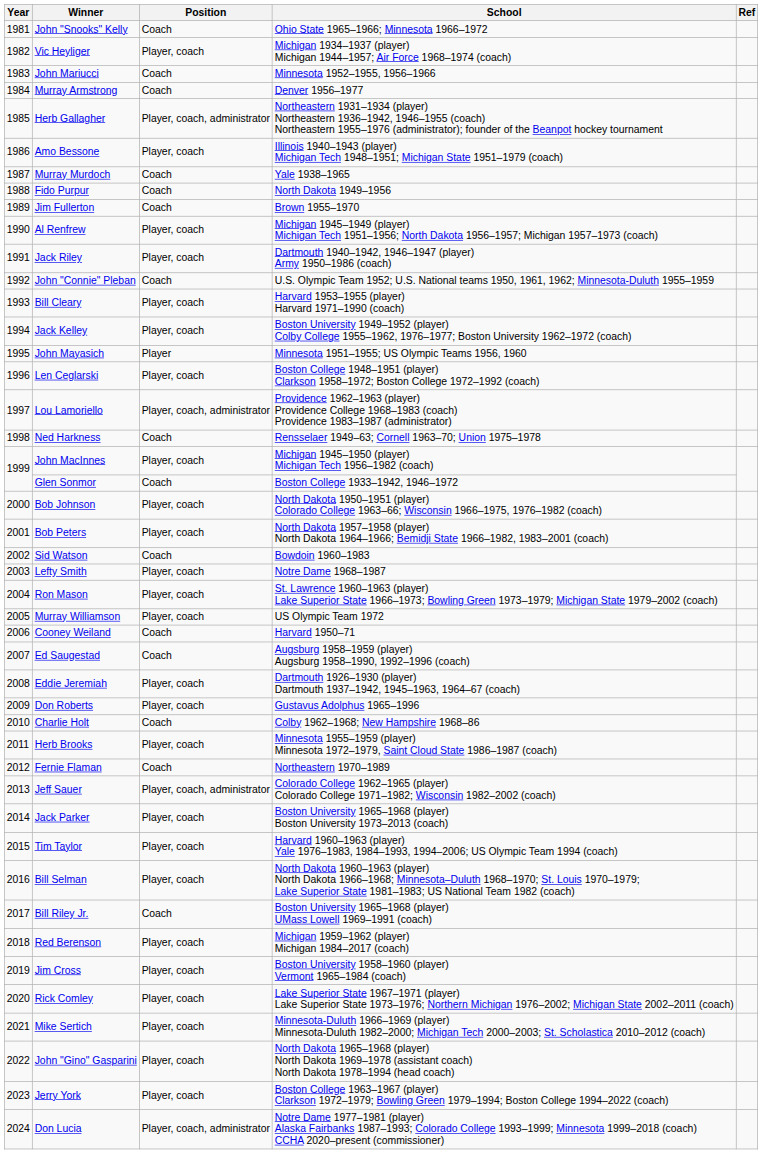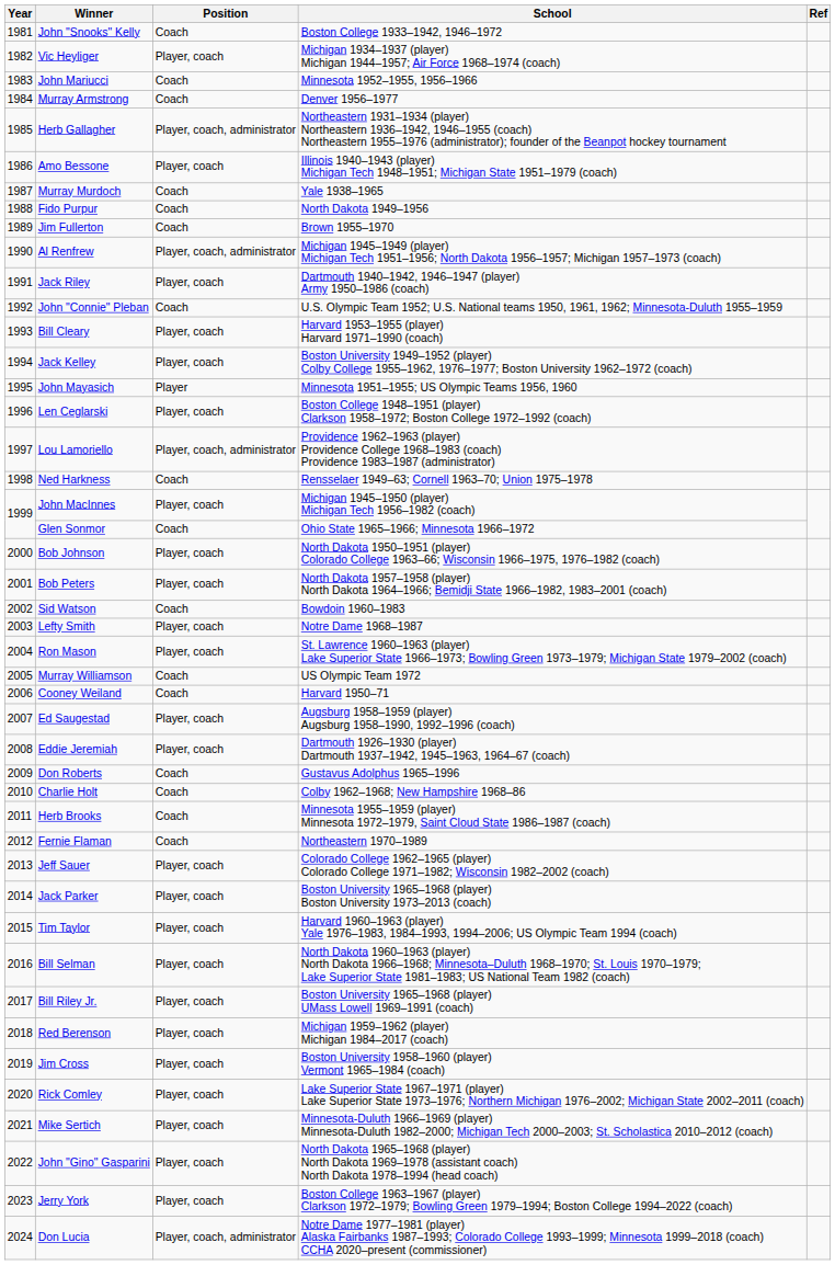 <table class="wikitable sortable">
 <tr>
 <th bgcolor="#e5e5e5">Year</th>
 <th bgcolor="#e5e5e5">Winner</th>
 <th bgcolor="#e5e5e5">Position</th>
 <th bgcolor="#e5e5e5">School</th>
 <th bgcolor="#e5e5e5">Ref</th>
 </tr>
 <tr>
 <td>1981</td>
 <td><a href='#'>John "Snooks" Kelly</a></td>
 <td>Coach</td>
-<td><a href='#'>Ohio State</a> 1965–1966; <a href='#'>Minnesota</a> 1966–1972</td>
+<td><a href='#'>Boston College</a> 1933–1942, 1946–1972</td>
 <td></td>
 </tr>
 <tr>
 <td>1982</td>
 <td><a href='#'>Vic Heyliger</a></td>
 <td>Player, coach</td>
 <td><a href='#'>Michigan</a> 1934–1937 (player)<br>Michigan 1944–1957; <a href='#'>Air Force</a> 1968–1974 (coach)</td>
 <td></td>
 </tr>
 <tr>
 <td>1983</td>
 <td><a href='#'>John Mariucci</a></td>
 <td>Coach</td>
 <td><a href='#'>Minnesota</a> 1952–1955, 1956–1966</td>
 <td></td>
 </tr>
 <tr>
 <td>1984</td>
 <td><a href='#'>Murray Armstrong</a></td>
 <td>Coach</td>
 <td><a href='#'>Denver</a> 1956–1977</td>
 <td></td>
 </tr>
 <tr>
 <td>1985</td>
 <td><a href='#'>Herb Gallagher</a></td>
 <td>Player, coach, administrator</td>
 <td><a href='#'>Northeastern</a> 1931–1934 (player)<br>Northeastern 1936–1942, 1946–1955 (coach)<br>Northeastern 1955–1976 (administrator); founder of the <a href='#'>Beanpot</a> hockey tournament</td>
 <td></td>
 </tr>
 <tr>
 <td>1986</td>
 <td><a href='#'>Amo Bessone</a></td>
 <td>Player, coach</td>
 <td><a href='#'>Illinois</a> 1940–1943 (player)<br><a href='#'>Michigan Tech</a> 1948–1951; <a href='#'>Michigan State</a> 1951–1979 (coach)</td>
 <td></td>
 </tr>
 <tr>
 <td>1987</td>
 <td><a href='#'>Murray Murdoch</a></td>
 <td>Coach</td>
 <td><a href='#'>Yale</a> 1938–1965</td>
 <td></td>
 </tr>
 <tr>
 <td>1988</td>
 <td><a href='#'>Fido Purpur</a></td>
 <td>Coach</td>
 <td><a href='#'>North Dakota</a> 1949–1956</td>
 <td></td>
 </tr>
 <tr>
 <td>1989</td>
 <td><a href='#'>Jim Fullerton</a></td>
 <td>Coach</td>
 <td><a href='#'>Brown</a> 1955–1970</td>
 <td></td>
 </tr>
 <tr>
 <td>1990</td>
 <td><a href='#'>Al Renfrew</a></td>
-<td>Player, coach</td>
+<td>Player, coach, administrator</td>
 <td><a href='#'>Michigan</a> 1945–1949 (player)<br><a href='#'>Michigan Tech</a> 1951–1956; <a href='#'>North Dakota</a> 1956–1957; Michigan 1957–1973 (coach)</td>
 <td></td>
 </tr>
 <tr>
 <td>1991</td>
 <td><a href='#'>Jack Riley</a></td>
 <td>Player, coach</td>
 <td><a href='#'>Dartmouth</a> 1940–1942, 1946–1947 (player)<br><a href='#'>Army</a> 1950–1986 (coach)</td>
 <td></td>
 </tr>
 <tr>
 <td>1992</td>
 <td><a href='#'>John "Connie" Pleban</a></td>
 <td>Coach</td>
 <td>U.S. Olympic Team 1952; U.S. National teams 1950, 1961, 1962; <a href='#'>Minnesota-Duluth</a> 1955–1959</td>
 <td></td>
 </tr>
 <tr>
 <td>1993</td>
 <td><a href='#'>Bill Cleary</a></td>
 <td>Player, coach</td>
 <td><a href='#'>Harvard</a> 1953–1955 (player)<br>Harvard 1971–1990 (coach)</td>
 <td></td>
 </tr>
 <tr>
 <td>1994</td>
 <td><a href='#'>Jack Kelley</a></td>
 <td>Player, coach</td>
 <td><a href='#'>Boston University</a> 1949–1952 (player)<br><a href='#'>Colby College</a> 1955–1962, 1976–1977; Boston University 1962–1972 (coach)</td>
 <td></td>
 </tr>
 <tr>
 <td>1995</td>
 <td><a href='#'>John Mayasich</a></td>
 <td>Player</td>
 <td><a href='#'>Minnesota</a> 1951–1955; US Olympic Teams 1956, 1960</td>
 <td></td>
 </tr>
 <tr>
 <td>1996</td>
 <td><a href='#'>Len Ceglarski</a></td>
 <td>Player, coach</td>
 <td><a href='#'>Boston College</a> 1948–1951 (player)<br><a href='#'>Clarkson</a> 1958–1972; Boston College 1972–1992 (coach)</td>
 <td></td>
 </tr>
 <tr>
 <td>1997</td>
 <td><a href='#'>Lou Lamoriello</a></td>
 <td>Player, coach, administrator</td>
 <td><a href='#'>Providence</a> 1962–1963 (player)<br>Providence College 1968–1983 (coach)<br>Providence 1983–1987 (administrator)</td>
 <td></td>
 </tr>
 <tr>
 <td>1998</td>
 <td><a href='#'>Ned Harkness</a></td>
 <td>Coach</td>
 <td><a href='#'>Rensselaer</a> 1949–63; <a href='#'>Cornell</a> 1963–70; <a href='#'>Union</a> 1975–1978</td>
 <td></td>
 </tr>
 <tr>
 <td rowspan="2">1999</td>
 <td><a href='#'>John MacInnes</a></td>
 <td>Player, coach</td>
 <td><a href='#'>Michigan</a> 1945–1950 (player)<br><a href='#'>Michigan Tech</a> 1956–1982 (coach)</td>
 <td rowspan="2"></td>
 </tr>
 <tr>
 <td><a href='#'>Glen Sonmor</a></td>
 <td>Coach</td>
-<td><a href='#'>Boston College</a> 1933–1942, 1946–1972</td>
+<td><a href='#'>Ohio State</a> 1965–1966; <a href='#'>Minnesota</a> 1966–1972</td>
 </tr>
 <tr>
 <td>2000</td>
 <td><a href='#'>Bob Johnson</a></td>
 <td>Player, coach</td>
 <td><a href='#'>North Dakota</a> 1950–1951 (player)<br><a href='#'>Colorado College</a> 1963–66; <a href='#'>Wisconsin</a> 1966–1975, 1976–1982 (coach)</td>
 <td></td>
 </tr>
 <tr>
 <td>2001</td>
 <td><a href='#'>Bob Peters</a></td>
 <td>Player, coach</td>
 <td><a href='#'>North Dakota</a> 1957–1958 (player)<br>North Dakota 1964–1966; <a href='#'>Bemidji State</a> 1966–1982, 1983–2001 (coach)</td>
 <td></td>
 </tr>
 <tr>
 <td>2002</td>
 <td><a href='#'>Sid Watson</a></td>
 <td>Coach</td>
 <td><a href='#'>Bowdoin</a> 1960–1983</td>
 <td></td>
 </tr>
 <tr>
 <td>2003</td>
 <td><a href='#'>Lefty Smith</a></td>
 <td>Player, coach</td>
 <td><a href='#'>Notre Dame</a> 1968–1987</td>
 <td></td>
 </tr>
 <tr>
 <td>2004</td>
 <td><a href='#'>Ron Mason</a></td>
 <td>Player, coach</td>
 <td><a href='#'>St. Lawrence</a> 1960–1963 (player)<br><a href='#'>Lake Superior State</a> 1966–1973; <a href='#'>Bowling Green</a> 1973–1979; <a href='#'>Michigan State</a> 1979–2002 (coach)</td>
 <td></td>
 </tr>
 <tr>
 <td>2005</td>
 <td><a href='#'>Murray Williamson</a></td>
-<td>Player, coach</td>
+<td>Coach</td>
 <td>US Olympic Team 1972</td>
 <td></td>
 </tr>
 <tr>
 <td>2006</td>
 <td><a href='#'>Cooney Weiland</a></td>
 <td>Coach</td>
 <td><a href='#'>Harvard</a> 1950–71</td>
 <td></td>
 </tr>
 <tr>
 <td>2007</td>
 <td><a href='#'>Ed Saugestad</a></td>
-<td>Coach</td>
+<td>Player, coach</td>
 <td><a href='#'>Augsburg</a> 1958–1959 (player)<br>Augsburg 1958–1990, 1992–1996 (coach)</td>
 <td></td>
 </tr>
 <tr>
 <td>2008</td>
 <td><a href='#'>Eddie Jeremiah</a></td>
 <td>Player, coach</td>
 <td><a href='#'>Dartmouth</a> 1926–1930 (player)<br>Dartmouth 1937–1942, 1945–1963, 1964–67 (coach)</td>
 <td></td>
 </tr>
 <tr>
 <td>2009</td>
 <td><a href='#'>Don Roberts</a></td>
-<td>Player, coach</td>
+<td>Coach</td>
 <td><a href='#'>Gustavus Adolphus</a> 1965–1996</td>
 <td></td>
 </tr>
 <tr>
 <td>2010</td>
 <td><a href='#'>Charlie Holt</a></td>
 <td>Coach</td>
 <td><a href='#'>Colby</a> 1962–1968; <a href='#'>New Hampshire</a> 1968–86</td>
 <td></td>
 </tr>
 <tr>
 <td>2011</td>
 <td><a href='#'>Herb Brooks</a></td>
-<td>Player, coach</td>
+<td>Coach</td>
 <td><a href='#'>Minnesota</a> 1955–1959 (player)<br>Minnesota 1972–1979, <a href='#'>Saint Cloud State</a> 1986–1987 (coach)</td>
 <td></td>
 </tr>
 <tr>
 <td>2012</td>
 <td><a href='#'>Fernie Flaman</a></td>
 <td>Coach</td>
 <td><a href='#'>Northeastern</a> 1970–1989</td>
 <td></td>
 </tr>
 <tr>
 <td>2013</td>
 <td><a href='#'>Jeff Sauer</a></td>
-<td>Player, coach, administrator</td>
+<td>Player, coach</td>
 <td><a href='#'>Colorado College</a> 1962–1965 (player)<br>Colorado College 1971–1982; <a href='#'>Wisconsin</a> 1982–2002 (coach)</td>
 <td></td>
 </tr>
 <tr>
 <td>2014</td>
 <td><a href='#'>Jack Parker</a></td>
 <td>Player, coach</td>
 <td><a href='#'>Boston University</a> 1965–1968 (player)<br>Boston University 1973–2013 (coach)</td>
 <td></td>
 </tr>
 <tr>
 <td>2015</td>
 <td><a href='#'>Tim Taylor</a></td>
 <td>Player, coach</td>
 <td><a href='#'>Harvard</a> 1960–1963 (player)<br><a href='#'>Yale</a> 1976–1983, 1984–1993, 1994–2006; US Olympic Team 1994 (coach)</td>
 <td></td>
 </tr>
 <tr>
 <td>2016</td>
 <td><a href='#'>Bill Selman</a></td>
 <td>Player, coach</td>
 <td><a href='#'>North Dakota</a> 1960–1963 (player)<br>North Dakota 1966–1968; <a href='#'>Minnesota–Duluth</a> 1968–1970; <a href='#'>St. Louis</a> 1970–1979;<br><a href='#'>Lake Superior State</a> 1981–1983; US National Team 1982 (coach)</td>
 <td></td>
 </tr>
 <tr>
 <td>2017</td>
 <td><a href='#'>Bill Riley Jr.</a></td>
-<td>Coach</td>
+<td>Player, coach</td>
 <td><a href='#'>Boston University</a> 1965–1968 (player)<br><a href='#'>UMass Lowell</a> 1969–1991 (coach)</td>
 <td></td>
 </tr>
 <tr>
 <td>2018</td>
 <td><a href='#'>Red Berenson</a></td>
 <td>Player, coach</td>
 <td><a href='#'>Michigan</a> 1959–1962 (player)<br>Michigan 1984–2017 (coach)</td>
 <td></td>
 </tr>
 <tr>
 <td>2019</td>
 <td><a href='#'>Jim Cross</a></td>
 <td>Player, coach</td>
 <td><a href='#'>Boston University</a> 1958–1960 (player)<br><a href='#'>Vermont</a> 1965–1984 (coach)</td>
 <td></td>
 </tr>
 <tr>
 <td>2020</td>
 <td><a href='#'>Rick Comley</a></td>
 <td>Player, coach</td>
 <td><a href='#'>Lake Superior State</a> 1967–1971 (player)<br>Lake Superior State 1973–1976; <a href='#'>Northern Michigan</a> 1976–2002; <a href='#'>Michigan State</a> 2002–2011 (coach)</td>
 <td></td>
 </tr>
 <tr>
 <td>2021</td>
 <td><a href='#'>Mike Sertich</a></td>
 <td>Player, coach</td>
 <td><a href='#'>Minnesota-Duluth</a> 1966–1969 (player)<br>Minnesota-Duluth 1982–2000; <a href='#'>Michigan Tech</a> 2000–2003; <a href='#'>St. Scholastica</a> 2010–2012 (coach)</td>
 <td></td>
 </tr>
 <tr>
 <td>2022</td>
 <td><a href='#'>John "Gino" Gasparini</a></td>
 <td>Player, coach</td>
 <td><a href='#'>North Dakota</a> 1965–1968 (player)<br>North Dakota 1969–1978 (assistant coach)<br>North Dakota 1978–1994 (head coach)</td>
 <td></td>
 </tr>
 <tr>
 <td>2023</td>
 <td><a href='#'>Jerry York</a></td>
 <td>Player, coach</td>
 <td><a href='#'>Boston College</a> 1963–1967 (player)<br><a href='#'>Clarkson</a> 1972–1979; <a href='#'>Bowling Green</a> 1979–1994; Boston College 1994–2022 (coach)</td>
 <td></td>
 </tr>
 <tr>
 <td>2024</td>
 <td><a href='#'>Don Lucia</a></td>
 <td>Player, coach, administrator</td>
 <td><a href='#'>Notre Dame</a> 1977–1981 (player)<br><a href='#'>Alaska Fairbanks</a> 1987–1993; <a href='#'>Colorado College</a> 1993–1999; <a href='#'>Minnesota</a> 1999–2018 (coach)<br><a href='#'>CCHA</a> 2020–present (commissioner)</td>
 <td></td>
 </tr>
 </table>
